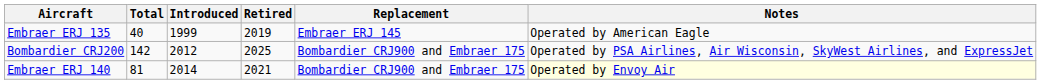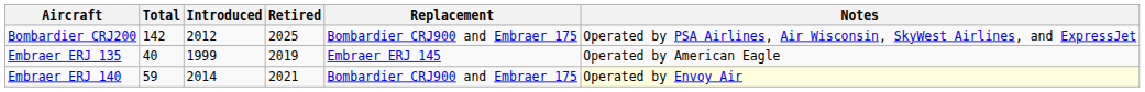 <table class="wikitable">
 <tr>
 <th>Aircraft</th>
 <th>Total</th>
 <th>Introduced</th>
 <th>Retired</th>
 <th>Replacement</th>
 <th>Notes</th>
 </tr>
 <tr>
+<td><a href='#'>Bombardier CRJ200</a></td>
+<td>142</td>
+<td>2012</td>
+<td>2025</td>
+<td><a href='#'>Bombardier CRJ900</a> and <a href='#'>Embraer 175</a></td>
+<td>Operated by <a href='#'>PSA Airlines</a>, <a href='#'>Air Wisconsin</a>, <a href='#'>SkyWest Airlines</a>, and <a href='#'>ExpressJet</a></td>
+</tr>
+<tr>
 <td><a href='#'>Embraer ERJ 135</a></td>
 <td>40</td>
 <td>1999</td>
 <td>2019</td>
 <td><a href='#'>Embraer ERJ 145</a></td>
 <td>Operated by American Eagle</td>
 </tr>
 <tr>
-<td><a href='#'>Bombardier CRJ200</a></td>
-<td>142</td>
-<td>2012</td>
-<td>2025</td>
-<td><a href='#'>Bombardier CRJ900</a> and <a href='#'>Embraer 175</a></td>
-<td>Operated by <a href='#'>PSA Airlines</a>, <a href='#'>Air Wisconsin</a>, <a href='#'>SkyWest Airlines</a>, and <a href='#'>ExpressJet</a></td>
-</tr>
-<tr>
 <td><a href='#'>Embraer ERJ 140</a></td>
-<td>81</td>
+<td>59</td>
 <td>2014</td>
 <td>2021</td>
 <td><a href='#'>Bombardier CRJ900</a> and <a href='#'>Embraer 175</a></td>
 <td style="background: lightyellow;">Operated by <a href='#'>Envoy Air</a></td>
 </tr>
 </table>
